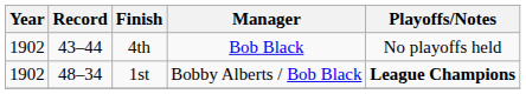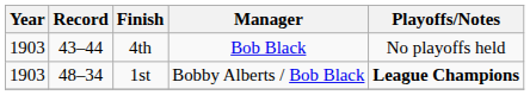 <table class="wikitable" style="text-align:center">
 <tr>
 <th>Year</th>
 <th>Record</th>
 <th>Finish</th>
 <th>Manager</th>
 <th>Playoffs/Notes</th>
 </tr>
 <tr>
-<td>1902</td>
+<td>1903</td>
 <td>43–44</td>
 <td>4th</td>
 <td><a href='#'>Bob Black</a></td>
 <td>No playoffs held</td>
 </tr>
 <tr bgcolor=>
-<td>1902</td>
+<td>1903</td>
 <td>48–34</td>
 <td>1st</td>
 <td>Bobby Alberts / <a href='#'>Bob Black</a></td>
 <td><strong>League Champions</strong></td>
 </tr>
 <tr>
 </tr>
 </table>
